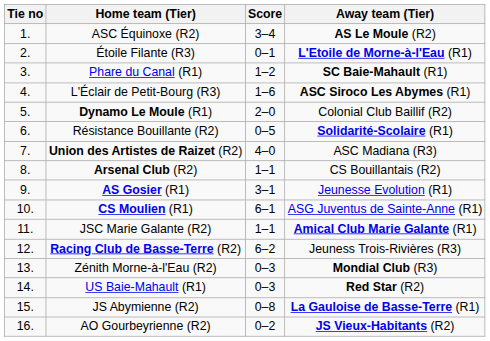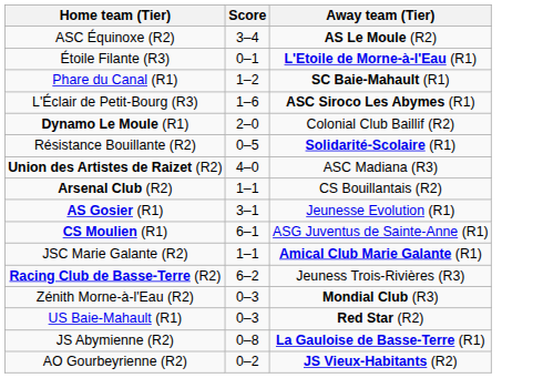 <table class="wikitable" style="text-align: center">
 <tr>
-<th>Tie no</th>
 <th>Home team (Tier)</th>
 <th>Score</th>
 <th>Away team (Tier)</th>
 </tr>
 <tr>
-<td>1.</td>
 <td> ASC Équinoxe (R2)</td>
 <td>3–4</td>
 <td><strong>AS Le Moule</strong> (R2) </td>
 </tr>
 <tr>
-<td>2.</td>
 <td> Étoile Filante (R3)</td>
 <td>0–1</td>
 <td><strong><a href='#'>L'Etoile de Morne-à-l'Eau</a></strong> (R1) </td>
 </tr>
 <tr>
-<td>3.</td>
 <td> <a href='#'>Phare du Canal</a> (R1)</td>
 <td>1–2</td>
 <td><strong>SC Baie-Mahault</strong> (R1) </td>
 </tr>
 <tr>
-<td>4.</td>
 <td> L'Éclair de Petit-Bourg (R3)</td>
 <td>1–6</td>
 <td><strong>ASC Siroco Les Abymes</strong> (R1) </td>
 </tr>
 <tr>
-<td>5.</td>
 <td> <strong>Dynamo Le Moule</strong> (R1)</td>
 <td>2–0</td>
 <td>Colonial Club Baillif (R2) </td>
 </tr>
 <tr>
-<td>6.</td>
 <td> Résistance Bouillante (R2)</td>
 <td>0–5</td>
 <td><strong><a href='#'>Solidarité-Scolaire</a></strong> (R1) </td>
 </tr>
 <tr>
-<td>7.</td>
 <td> <strong>Union des Artistes de Raizet</strong> (R2)</td>
 <td>4–0</td>
 <td>ASC Madiana (R3) </td>
 </tr>
 <tr>
-<td>8.</td>
 <td> <strong>Arsenal Club</strong> (R2)</td>
 <td>1–1 </td>
 <td>CS Bouillantais (R2) </td>
 </tr>
 <tr>
-<td>9.</td>
 <td> <strong><a href='#'>AS Gosier</a></strong> (R1)</td>
 <td>3–1</td>
 <td><a href='#'>Jeunesse Evolution</a> (R1) </td>
 </tr>
 <tr>
-<td>10.</td>
 <td> <strong><a href='#'>CS Moulien</a></strong> (R1)</td>
 <td>6–1</td>
 <td><a href='#'>ASG Juventus de Sainte-Anne</a> (R1) </td>
 </tr>
 <tr>
-<td>11.</td>
 <td> JSC Marie Galante (R2)</td>
 <td>1–1 </td>
 <td><strong><a href='#'>Amical Club Marie Galante</a></strong> (R1) </td>
 </tr>
 <tr>
-<td>12.</td>
 <td> <strong><a href='#'>Racing Club de Basse-Terre</a></strong> (R2)</td>
 <td>6–2</td>
 <td>Jeuness Trois-Rivières (R3) </td>
 </tr>
 <tr>
-<td>13.</td>
 <td> Zénith Morne-à-l'Eau (R2)</td>
 <td>0–3</td>
 <td><strong>Mondial Club</strong> (R3) </td>
 </tr>
 <tr>
-<td>14.</td>
 <td> <a href='#'>US Baie-Mahault</a> (R1)</td>
 <td>0–3</td>
 <td><strong>Red Star</strong> (R2) </td>
 </tr>
 <tr>
-<td>15.</td>
 <td> JS Abymienne (R2)</td>
 <td>0–8</td>
 <td><strong><a href='#'>La Gauloise de Basse-Terre</a></strong> (R1) </td>
 </tr>
 <tr>
-<td>16.</td>
 <td> AO Gourbeyrienne (R2)</td>
 <td>0–2</td>
 <td><strong><a href='#'>JS Vieux-Habitants</a></strong> (R2) </td>
 </tr>
 </table>
